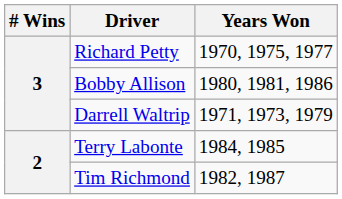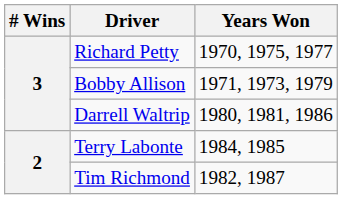 <table class="wikitable" style="font-size: 95%;">
 <tr>
 <th># Wins</th>
 <th>Driver</th>
 <th>Years Won</th>
 </tr>
 <tr>
 <th rowspan="3">3</th>
 <td><a href='#'>Richard Petty</a></td>
 <td>1970, 1975, 1977</td>
 </tr>
 <tr>
 <td><a href='#'>Bobby Allison</a></td>
-<td>1980, 1981, 1986</td>
+<td>1971, 1973, 1979</td>
 </tr>
 <tr>
 <td><a href='#'>Darrell Waltrip</a></td>
-<td>1971, 1973, 1979</td>
+<td>1980, 1981, 1986</td>
 </tr>
 <tr>
 <th rowspan="2">2</th>
 <td><a href='#'>Terry Labonte</a></td>
 <td>1984, 1985</td>
 </tr>
 <tr>
 <td><a href='#'>Tim Richmond</a></td>
 <td>1982, 1987</td>
 </tr>
 </table>
